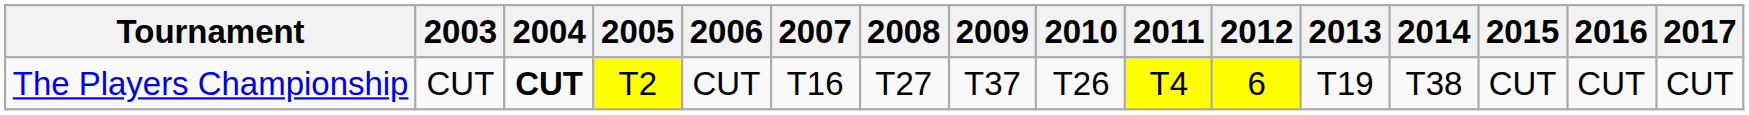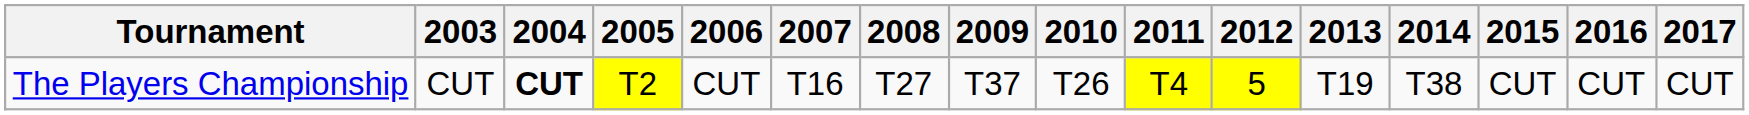 <table class="wikitable" style="font-size:95%;text-align:center;">
 <tr>
 <th>Tournament</th>
 <th>2003</th>
 <th>2004</th>
 <th>2005</th>
 <th>2006</th>
 <th>2007</th>
 <th>2008</th>
 <th>2009</th>
 <th>2010</th>
 <th>2011</th>
 <th>2012</th>
 <th>2013</th>
 <th>2014</th>
 <th>2015</th>
 <th>2016</th>
 <th>2017</th>
 </tr>
 <tr>
 <td align=left><a href='#'>The Players Championship</a></td>
 <td>CUT</td>
 <td><strong>CUT</strong></td>
 <td style="background:yellow;">T2</td>
 <td>CUT</td>
 <td>T16</td>
 <td>T27</td>
 <td>T37</td>
 <td>T26</td>
 <td style="background:yellow;">T4</td>
-<td style="background:yellow;">6</td>
+<td style="background:yellow;">5</td>
 <td>T19</td>
 <td>T38</td>
 <td>CUT</td>
 <td>CUT</td>
 <td>CUT</td>
 </tr>
 </table>
